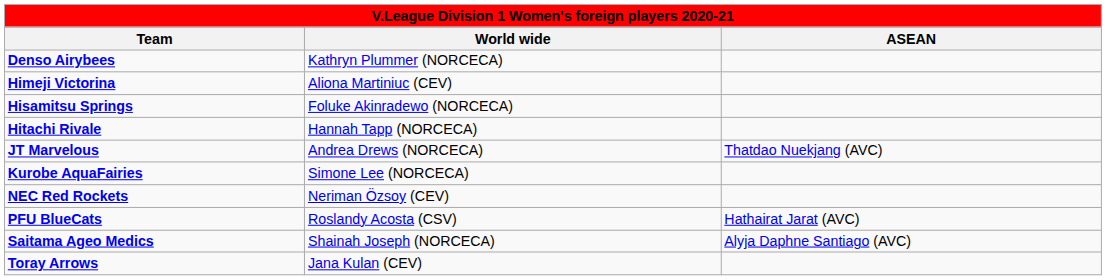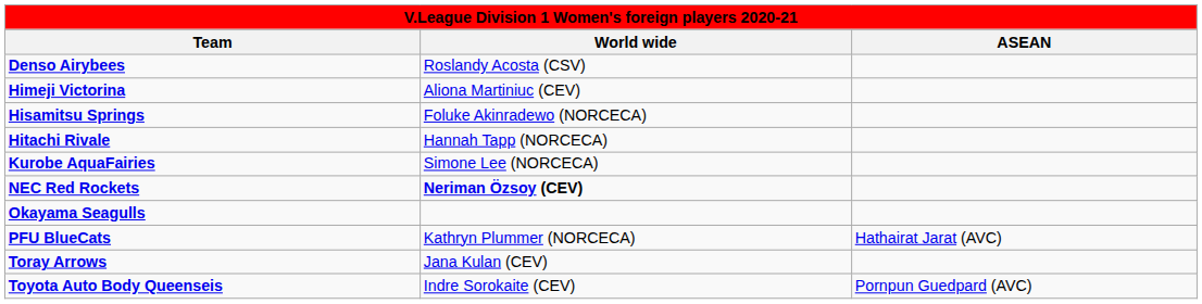 <table class="wikitable" style="font-size:90%; width: 70%; text-align:left;">
 <tr>
 <th style=background:red colspan=3><span>V.League Division 1 Women's foreign players 2020-21</span></th>
 </tr>
 <tr>
 <th>Team</th>
 <th>World wide</th>
 <th>ASEAN</th>
 </tr>
 <tr>
 <td><strong><a href='#'>Denso Airybees</a></strong></td>
-<td> <a href='#'>Kathryn Plummer</a> (NORCECA)</td>
+<td> <a href='#'>Roslandy Acosta</a> (CSV)</td>
 <td></td>
 </tr>
 <tr>
 <td><strong><a href='#'>Himeji Victorina</a></strong></td>
 <td> <a href='#'>Aliona Martiniuc</a> (CEV)</td>
 <td></td>
 </tr>
 <tr>
 <td><strong><a href='#'>Hisamitsu Springs</a></strong></td>
 <td> <a href='#'>Foluke Akinradewo</a> (NORCECA)</td>
 <td></td>
 </tr>
 <tr>
 <td><strong><a href='#'>Hitachi Rivale</a></strong></td>
 <td> <a href='#'>Hannah Tapp</a> (NORCECA)</td>
 <td></td>
 </tr>
 <tr>
-<td><strong><a href='#'>JT Marvelous</a></strong></td>
-<td> <a href='#'>Andrea Drews</a> (NORCECA)</td>
-<td> <a href='#'>Thatdao Nuekjang</a> (AVC)</td>
-</tr>
-<tr>
 <td><strong><a href='#'>Kurobe AquaFairies</a></strong></td>
 <td> <a href='#'>Simone Lee</a> (NORCECA)</td>
 <td></td>
 </tr>
 <tr>
 <td><strong><a href='#'>NEC Red Rockets</a></strong></td>
-<td> <a href='#'>Neriman Özsoy</a> (CEV)</td>
+<td><strong> <a href='#'>Neriman Özsoy</a> (CEV)</strong></td>
+<td></td>
+</tr>
+<tr>
+<td><strong><a href='#'>Okayama Seagulls</a></strong></td>
+<td></td>
 <td></td>
 </tr>
 <tr>
 <td><strong><a href='#'>PFU BlueCats</a></strong></td>
-<td> <a href='#'>Roslandy Acosta</a> (CSV)</td>
+<td> <a href='#'>Kathryn Plummer</a> (NORCECA)</td>
 <td> <a href='#'>Hathairat Jarat</a> (AVC)</td>
-</tr>
-<tr>
-<td><strong><a href='#'>Saitama Ageo Medics</a></strong></td>
-<td> <a href='#'>Shainah Joseph</a> (NORCECA)</td>
-<td> <a href='#'>Alyja Daphne Santiago</a> (AVC)</td>
 </tr>
 <tr>
 <td><strong><a href='#'>Toray Arrows</a></strong></td>
 <td> <a href='#'>Jana Kulan</a> (CEV)</td>
 <td></td>
 </tr>
+<tr>
+<td><strong><a href='#'>Toyota Auto Body Queenseis</a></strong></td>
+<td> <a href='#'>Indre Sorokaite</a> (CEV)</td>
+<td> <a href='#'>Pornpun Guedpard</a> (AVC)</td>
+</tr>
 </table>
